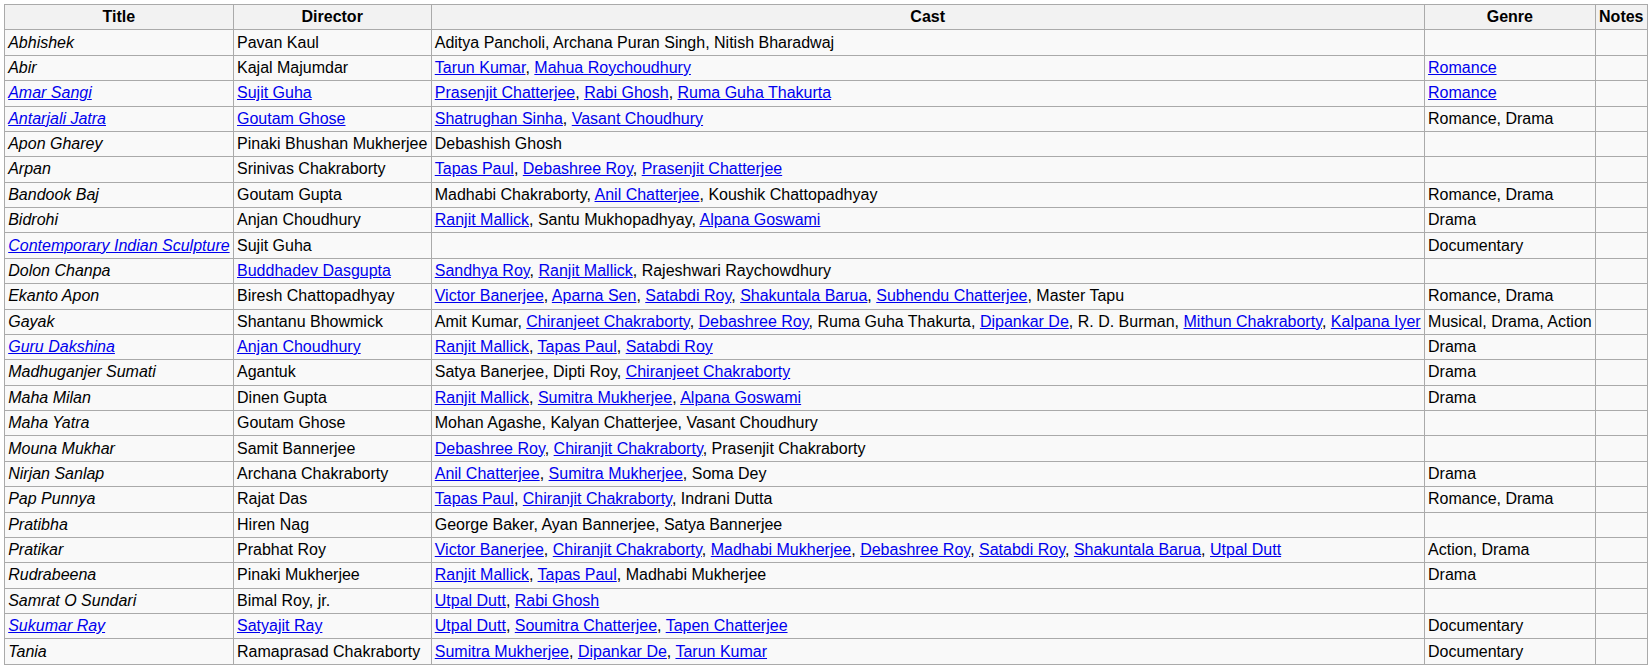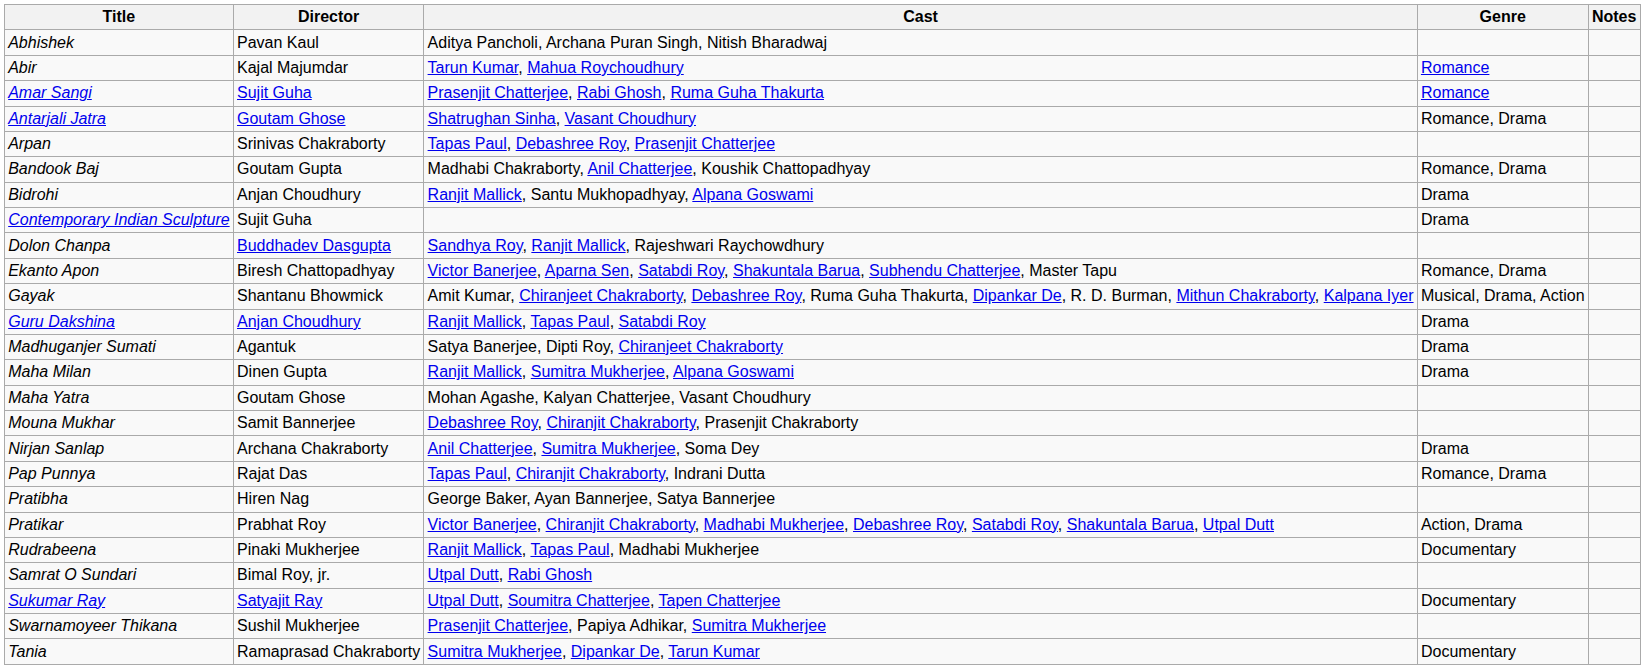 <table class="wikitable sortable" border="0">
 <tr>
 <th>Title</th>
 <th>Director</th>
 <th>Cast</th>
 <th>Genre</th>
 <th>Notes</th>
 </tr>
 <tr>
 <td><em>Abhishek</em></td>
 <td>Pavan Kaul</td>
 <td>Aditya Pancholi, Archana Puran Singh, Nitish Bharadwaj</td>
 <td></td>
 <td></td>
 </tr>
 <tr>
 </tr>
 <tr>
 <td><em>Abir</em></td>
 <td>Kajal Majumdar</td>
 <td><a href='#'>Tarun Kumar</a>, <a href='#'>Mahua Roychoudhury</a></td>
 <td><a href='#'>Romance</a></td>
 <td></td>
 </tr>
 <tr>
 <td><em><a href='#'>Amar Sangi</a></em></td>
 <td><a href='#'>Sujit Guha</a></td>
 <td><a href='#'>Prasenjit Chatterjee</a>, <a href='#'>Rabi Ghosh</a>, <a href='#'>Ruma Guha Thakurta</a></td>
 <td><a href='#'>Romance</a></td>
 <td></td>
 </tr>
 <tr>
 <td><em><a href='#'>Antarjali Jatra</a></em></td>
 <td><a href='#'>Goutam Ghose</a></td>
 <td><a href='#'>Shatrughan Sinha</a>, <a href='#'>Vasant Choudhury</a></td>
 <td>Romance, Drama</td>
 <td></td>
 </tr>
 <tr>
-<td><em>Apon Gharey</em></td>
-<td>Pinaki Bhushan Mukherjee</td>
-<td>Debashish Ghosh</td>
-<td></td>
-<td></td>
-</tr>
-<tr>
 <td><em>Arpan</em></td>
 <td>Srinivas Chakraborty</td>
 <td><a href='#'>Tapas Paul</a>, <a href='#'>Debashree Roy</a>, <a href='#'>Prasenjit Chatterjee</a></td>
 <td></td>
 <td></td>
 </tr>
 <tr>
 <td><em>Bandook Baj</em></td>
 <td>Goutam Gupta</td>
 <td>Madhabi Chakraborty, <a href='#'>Anil Chatterjee</a>, Koushik Chattopadhyay</td>
 <td>Romance, Drama</td>
 <td></td>
 </tr>
 <tr>
 <td><em>Bidrohi</em></td>
 <td>Anjan Choudhury</td>
 <td><a href='#'>Ranjit Mallick</a>, Santu Mukhopadhyay, <a href='#'>Alpana Goswami</a></td>
 <td>Drama</td>
 <td></td>
 </tr>
 <tr>
 <td><em><a href='#'>Contemporary Indian Sculpture</a></em></td>
 <td>Sujit Guha</td>
 <td></td>
-<td>Documentary</td>
+<td>Drama</td>
 <td></td>
 </tr>
 <tr>
 <td><em>Dolon Chanpa</em></td>
 <td><a href='#'>Buddhadev Dasgupta</a></td>
 <td><a href='#'>Sandhya Roy</a>, <a href='#'>Ranjit Mallick</a>, Rajeshwari Raychowdhury</td>
 <td></td>
 <td></td>
 </tr>
 <tr>
 <td><em>Ekanto Apon</em></td>
 <td>Biresh Chattopadhyay</td>
 <td><a href='#'>Victor Banerjee</a>, <a href='#'>Aparna Sen</a>, <a href='#'>Satabdi Roy</a>, <a href='#'>Shakuntala Barua</a>, <a href='#'>Subhendu Chatterjee</a>, Master Tapu</td>
 <td>Romance, Drama</td>
 <td></td>
 </tr>
 <tr>
 <td><em>Gayak</em></td>
 <td>Shantanu Bhowmick</td>
 <td>Amit Kumar, <a href='#'>Chiranjeet Chakraborty</a>, <a href='#'>Debashree Roy</a>, Ruma Guha Thakurta, <a href='#'>Dipankar De</a>, R. D. Burman, <a href='#'>Mithun Chakraborty</a>, <a href='#'>Kalpana Iyer</a></td>
 <td>Musical, Drama, Action</td>
 <td></td>
 </tr>
 <tr>
 <td><em><a href='#'>Guru Dakshina</a></em></td>
 <td><a href='#'>Anjan Choudhury</a></td>
 <td><a href='#'>Ranjit Mallick</a>, <a href='#'>Tapas Paul</a>, <a href='#'>Satabdi Roy</a></td>
 <td>Drama</td>
 <td></td>
 </tr>
 <tr>
 <td><em>Madhuganjer Sumati</em></td>
 <td>Agantuk</td>
 <td>Satya Banerjee, Dipti Roy, <a href='#'>Chiranjeet Chakraborty</a></td>
 <td>Drama</td>
 <td></td>
 </tr>
 <tr>
 <td><em>Maha Milan</em></td>
 <td>Dinen Gupta</td>
 <td><a href='#'>Ranjit Mallick</a>, <a href='#'>Sumitra Mukherjee</a>, <a href='#'>Alpana Goswami</a></td>
 <td>Drama</td>
 <td></td>
 </tr>
 <tr>
 <td><em>Maha Yatra</em></td>
 <td>Goutam Ghose</td>
 <td>Mohan Agashe, Kalyan Chatterjee, Vasant Choudhury</td>
 <td></td>
 <td></td>
 </tr>
 <tr>
 <td><em>Mouna Mukhar</em></td>
 <td>Samit Bannerjee</td>
 <td><a href='#'>Debashree Roy</a>, <a href='#'>Chiranjit Chakraborty</a>, Prasenjit Chakraborty</td>
 <td></td>
 <td></td>
 </tr>
 <tr>
 <td><em>Nirjan Sanlap</em></td>
 <td>Archana Chakraborty</td>
 <td><a href='#'>Anil Chatterjee</a>, <a href='#'>Sumitra Mukherjee</a>, Soma Dey</td>
 <td>Drama</td>
 <td></td>
 </tr>
 <tr>
 <td><em>Pap Punnya</em></td>
 <td>Rajat Das</td>
 <td><a href='#'>Tapas Paul</a>, <a href='#'>Chiranjit Chakraborty</a>, Indrani Dutta</td>
 <td>Romance, Drama</td>
 <td></td>
 </tr>
 <tr>
 <td><em>Pratibha</em></td>
 <td>Hiren Nag</td>
 <td>George Baker, Ayan Bannerjee, Satya Bannerjee</td>
 <td></td>
 <td></td>
 </tr>
 <tr>
 <td><em>Pratikar</em></td>
 <td>Prabhat Roy</td>
 <td><a href='#'>Victor Banerjee</a>, <a href='#'>Chiranjit Chakraborty</a>, <a href='#'>Madhabi Mukherjee</a>, <a href='#'>Debashree Roy</a>, <a href='#'>Satabdi Roy</a>, <a href='#'>Shakuntala Barua</a>, <a href='#'>Utpal Dutt</a></td>
 <td>Action, Drama</td>
 <td></td>
 </tr>
 <tr>
 <td><em>Rudrabeena</em></td>
 <td>Pinaki Mukherjee</td>
 <td><a href='#'>Ranjit Mallick</a>, <a href='#'>Tapas Paul</a>, Madhabi Mukherjee</td>
-<td>Drama</td>
+<td>Documentary</td>
 <td></td>
 </tr>
 <tr>
 <td><em>Samrat O Sundari</em></td>
 <td>Bimal Roy, jr.</td>
 <td><a href='#'>Utpal Dutt</a>, <a href='#'>Rabi Ghosh</a></td>
 <td></td>
 <td></td>
 </tr>
 <tr>
 <td><em><a href='#'>Sukumar Ray</a></em></td>
 <td><a href='#'>Satyajit Ray</a></td>
 <td><a href='#'>Utpal Dutt</a>, <a href='#'>Soumitra Chatterjee</a>, <a href='#'>Tapen Chatterjee</a></td>
 <td>Documentary</td>
 <td></td>
 </tr>
 <tr>
+<td><em>Swarnamoyeer Thikana</em></td>
+<td>Sushil Mukherjee</td>
+<td><a href='#'>Prasenjit Chatterjee</a>, Papiya Adhikar, <a href='#'>Sumitra Mukherjee</a></td>
+<td></td>
+<td></td>
+</tr>
+<tr>
 <td><em>Tania</em></td>
 <td>Ramaprasad Chakraborty</td>
 <td><a href='#'>Sumitra Mukherjee</a>, <a href='#'>Dipankar De</a>, <a href='#'>Tarun Kumar</a></td>
 <td>Documentary</td>
 <td></td>
 </tr>
 <tr>
 </tr>
 </table>
